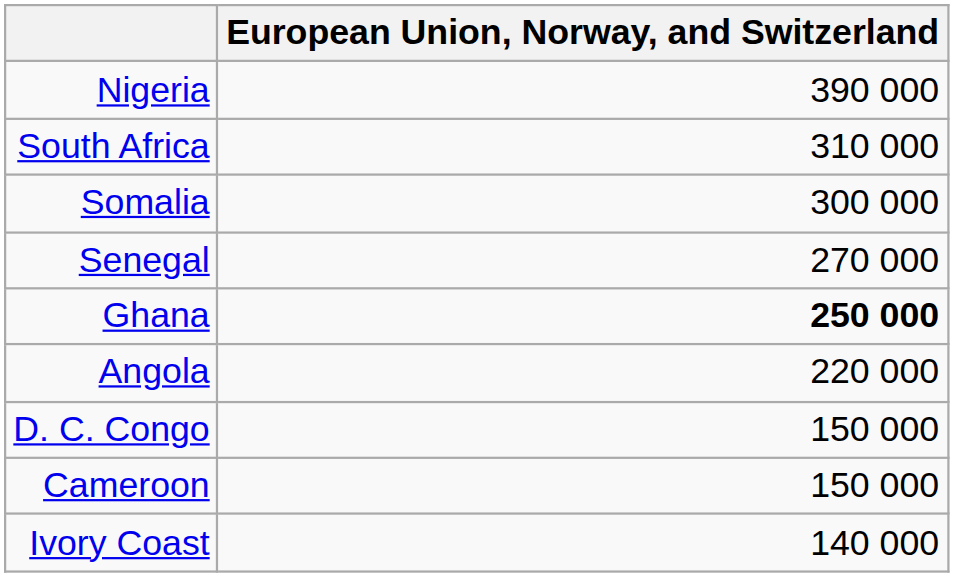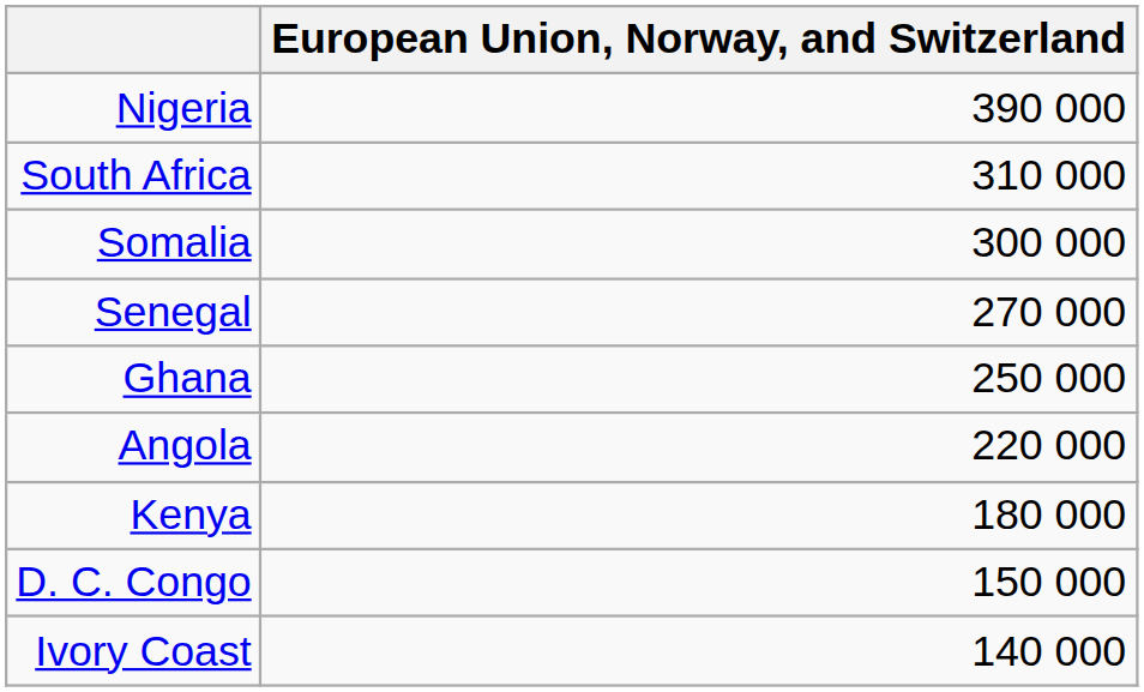 <table class="wikitable" style="text-align: right;">
 <tr>
 <th></th>
 <th>European Union, Norway, and Switzerland</th>
 </tr>
 <tr>
 <td><a href='#'>Nigeria</a></td>
 <td>390 000</td>
 </tr>
 <tr>
 <td><a href='#'>South Africa</a></td>
 <td>310 000</td>
 </tr>
 <tr>
 <td><a href='#'>Somalia</a></td>
 <td>300 000</td>
 </tr>
 <tr>
 <td><a href='#'>Senegal</a></td>
 <td>270 000</td>
 </tr>
 <tr>
 <td><a href='#'>Ghana</a></td>
-<td><strong>250 000</strong></td>
+<td>250 000</td>
 </tr>
 <tr>
 <td><a href='#'>Angola</a></td>
 <td>220 000</td>
 </tr>
 <tr>
-<td><a href='#'>D. C. Congo</a></td>
-<td>150 000</td>
+<td><a href='#'>Kenya</a></td>
+<td>180 000</td>
 </tr>
 <tr>
-<td><a href='#'>Cameroon</a></td>
+<td><a href='#'>D. C. Congo</a></td>
 <td>150 000</td>
 </tr>
 <tr>
 <td><a href='#'>Ivory Coast</a></td>
 <td>140 000</td>
 </tr>
 </table>
